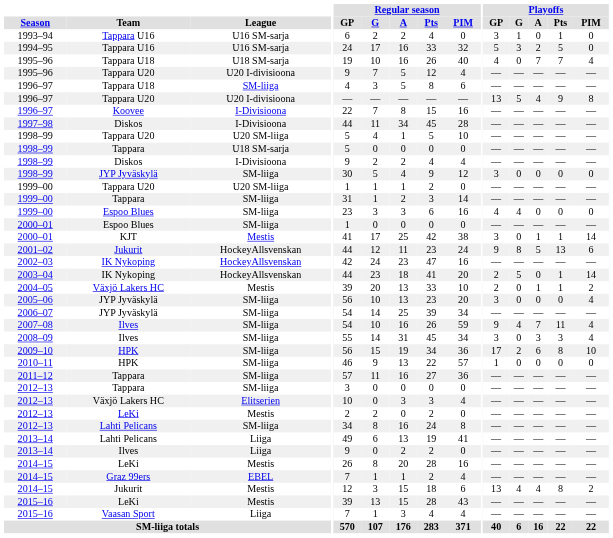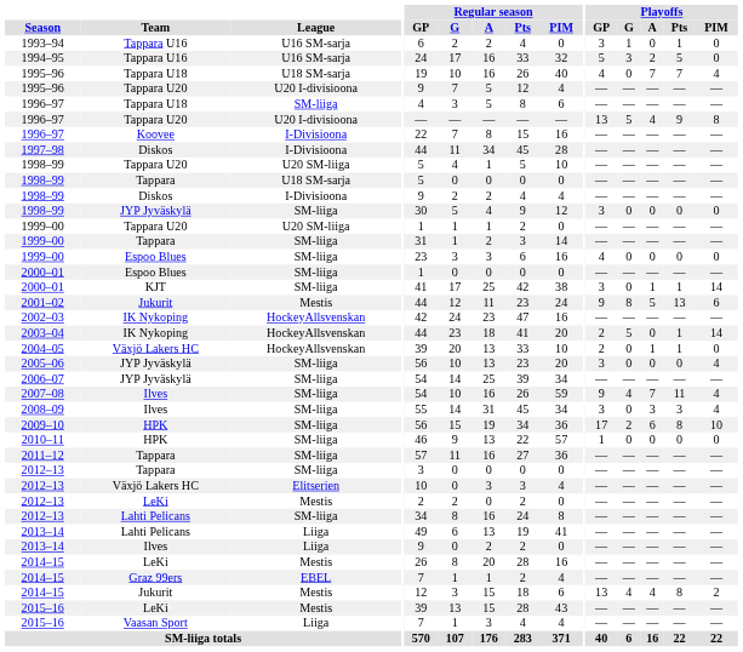 <table border="0" cellpadding="1" cellspacing="0" style="text-align:center; width:60em">
 <tr bgcolor="#e0e0e0">
 <th colspan="3" bgcolor="#ffffff"></th>
 <th rowspan="99" bgcolor="#ffffff"></th>
 <th colspan="5"><a href='#'>Regular season</a></th>
 <th rowspan="99" bgcolor="#ffffff"></th>
 <th colspan="5"><a href='#'>Playoffs</a></th>
 </tr>
 <tr bgcolor="#e0e0e0">
 <th><a href='#'>Season</a></th>
 <th>Team</th>
 <th>League</th>
 <th>GP</th>
 <th><a href='#'>G</a></th>
 <th><a href='#'>A</a></th>
 <th><a href='#'>Pts</a></th>
 <th><a href='#'>PIM</a></th>
 <th>GP</th>
 <th>G</th>
 <th>A</th>
 <th>Pts</th>
 <th>PIM</th>
 </tr>
 <tr>
 <td>1993–94</td>
 <td><a href='#'>Tappara</a> U16</td>
 <td>U16 SM-sarja</td>
 <td>6</td>
 <td>2</td>
 <td>2</td>
 <td>4</td>
 <td>0</td>
 <td>3</td>
 <td>1</td>
 <td>0</td>
 <td>1</td>
 <td>0</td>
 </tr>
 <tr bgcolor="#f0f0f0">
 <td>1994–95</td>
 <td>Tappara U16</td>
 <td>U16 SM-sarja</td>
 <td>24</td>
 <td>17</td>
 <td>16</td>
 <td>33</td>
 <td>32</td>
 <td>5</td>
 <td>3</td>
 <td>2</td>
 <td>5</td>
 <td>0</td>
 </tr>
 <tr>
 <td>1995–96</td>
 <td>Tappara U18</td>
 <td>U18 SM-sarja</td>
 <td>19</td>
 <td>10</td>
 <td>16</td>
 <td>26</td>
 <td>40</td>
 <td>4</td>
 <td>0</td>
 <td>7</td>
 <td>7</td>
 <td>4</td>
 </tr>
 <tr bgcolor="#f0f0f0">
 <td>1995–96</td>
 <td>Tappara U20</td>
 <td>U20 I-divisioona</td>
 <td>9</td>
 <td>7</td>
 <td>5</td>
 <td>12</td>
 <td>4</td>
 <td>—</td>
 <td>—</td>
 <td>—</td>
 <td>—</td>
 <td>—</td>
 </tr>
 <tr>
 <td>1996–97</td>
 <td>Tappara U18</td>
 <td><a href='#'>SM-liiga</a></td>
 <td>4</td>
 <td>3</td>
 <td>5</td>
 <td>8</td>
 <td>6</td>
 <td>—</td>
 <td>—</td>
 <td>—</td>
 <td>—</td>
 <td>—</td>
 </tr>
 <tr bgcolor="#f0f0f0">
 <td>1996–97</td>
 <td>Tappara U20</td>
 <td>U20 I-divisioona</td>
 <td>—</td>
 <td>—</td>
 <td>—</td>
 <td>—</td>
 <td>—</td>
 <td>13</td>
 <td>5</td>
 <td>4</td>
 <td>9</td>
 <td>8</td>
 </tr>
 <tr>
 <td><a href='#'>1996–97</a></td>
 <td><a href='#'>Koovee</a></td>
 <td><a href='#'>I-Divisioona</a></td>
 <td>22</td>
 <td>7</td>
 <td>8</td>
 <td>15</td>
 <td>16</td>
 <td>—</td>
 <td>—</td>
 <td>—</td>
 <td>—</td>
 <td>—</td>
 </tr>
 <tr bgcolor="#f0f0f0">
 <td><a href='#'>1997–98</a></td>
 <td>Diskos</td>
 <td>I-Divisioona</td>
 <td>44</td>
 <td>11</td>
 <td>34</td>
 <td>45</td>
 <td>28</td>
 <td>—</td>
 <td>—</td>
 <td>—</td>
 <td>—</td>
 <td>—</td>
 </tr>
 <tr>
 <td>1998–99</td>
 <td>Tappara U20</td>
 <td>U20 SM-liiga</td>
 <td>5</td>
 <td>4</td>
 <td>1</td>
 <td>5</td>
 <td>10</td>
 <td>—</td>
 <td>—</td>
 <td>—</td>
 <td>—</td>
 <td>—</td>
 </tr>
 <tr bgcolor="#f0f0f0">
 <td><a href='#'>1998–99</a></td>
 <td>Tappara</td>
 <td>U18 SM-sarja</td>
 <td>5</td>
 <td>0</td>
 <td>0</td>
 <td>0</td>
 <td>0</td>
 <td>—</td>
 <td>—</td>
 <td>—</td>
 <td>—</td>
 <td>—</td>
 </tr>
 <tr>
 <td><a href='#'>1998–99</a></td>
 <td>Diskos</td>
 <td>I-Divisioona</td>
 <td>9</td>
 <td>2</td>
 <td>2</td>
 <td>4</td>
 <td>4</td>
 <td>—</td>
 <td>—</td>
 <td>—</td>
 <td>—</td>
 <td>—</td>
 </tr>
 <tr bgcolor="#f0f0f0">
 <td><a href='#'>1998–99</a></td>
 <td><a href='#'>JYP Jyväskylä</a></td>
 <td>SM-liiga</td>
 <td>30</td>
 <td>5</td>
 <td>4</td>
 <td>9</td>
 <td>12</td>
 <td>3</td>
 <td>0</td>
 <td>0</td>
 <td>0</td>
 <td>0</td>
 </tr>
 <tr>
 <td>1999–00</td>
 <td>Tappara U20</td>
 <td>U20 SM-liiga</td>
 <td>1</td>
 <td>1</td>
 <td>1</td>
 <td>2</td>
 <td>0</td>
 <td>—</td>
 <td>—</td>
 <td>—</td>
 <td>—</td>
 <td>—</td>
 </tr>
 <tr bgcolor="#f0f0f0">
 <td><a href='#'>1999–00</a></td>
 <td>Tappara</td>
 <td>SM-liiga</td>
 <td>31</td>
 <td>1</td>
 <td>2</td>
 <td>3</td>
 <td>14</td>
 <td>—</td>
 <td>—</td>
 <td>—</td>
 <td>—</td>
 <td>—</td>
 </tr>
 <tr>
 <td><a href='#'>1999–00</a></td>
 <td><a href='#'>Espoo Blues</a></td>
 <td>SM-liiga</td>
 <td>23</td>
 <td>3</td>
 <td>3</td>
 <td>6</td>
 <td>16</td>
 <td>4</td>
-<td>4</td>
+<td>0</td>
 <td>0</td>
 <td>0</td>
 <td>0</td>
 </tr>
 <tr bgcolor="#f0f0f0">
 <td><a href='#'>2000–01</a></td>
 <td>Espoo Blues</td>
 <td>SM-liiga</td>
 <td>1</td>
 <td>0</td>
 <td>0</td>
 <td>0</td>
 <td>0</td>
 <td>—</td>
 <td>—</td>
 <td>—</td>
 <td>—</td>
 <td>—</td>
 </tr>
 <tr>
 <td><a href='#'>2000–01</a></td>
 <td>KJT</td>
-<td><a href='#'>Mestis</a></td>
+<td>SM-liiga</td>
 <td>41</td>
 <td>17</td>
 <td>25</td>
 <td>42</td>
 <td>38</td>
 <td>3</td>
 <td>0</td>
 <td>1</td>
 <td>1</td>
 <td>14</td>
 </tr>
 <tr bgcolor="#f0f0f0">
 <td><a href='#'>2001–02</a></td>
 <td><a href='#'>Jukurit</a></td>
-<td>HockeyAllsvenskan</td>
+<td>Mestis</td>
 <td>44</td>
 <td>12</td>
 <td>11</td>
 <td>23</td>
 <td>24</td>
 <td>9</td>
 <td>8</td>
 <td>5</td>
 <td>13</td>
 <td>6</td>
 </tr>
 <tr>
 <td><a href='#'>2002–03</a></td>
 <td><a href='#'>IK Nykoping</a></td>
 <td><a href='#'>HockeyAllsvenskan</a></td>
 <td>42</td>
 <td>24</td>
 <td>23</td>
 <td>47</td>
 <td>16</td>
 <td>—</td>
 <td>—</td>
 <td>—</td>
 <td>—</td>
 <td>—</td>
 </tr>
 <tr bgcolor="#f0f0f0">
 <td><a href='#'>2003–04</a></td>
 <td>IK Nykoping</td>
 <td>HockeyAllsvenskan</td>
 <td>44</td>
 <td>23</td>
 <td>18</td>
 <td>41</td>
 <td>20</td>
 <td>2</td>
 <td>5</td>
 <td>0</td>
 <td>1</td>
 <td>14</td>
 </tr>
 <tr>
 <td><a href='#'>2004–05</a></td>
 <td><a href='#'>Växjö Lakers HC</a></td>
-<td>Mestis</td>
+<td>HockeyAllsvenskan</td>
 <td>39</td>
 <td>20</td>
 <td>13</td>
 <td>33</td>
 <td>10</td>
 <td>2</td>
 <td>0</td>
 <td>1</td>
 <td>1</td>
-<td>2</td>
+<td>0</td>
 </tr>
 <tr bgcolor="#f0f0f0">
 <td><a href='#'>2005–06</a></td>
 <td>JYP Jyväskylä</td>
 <td>SM-liiga</td>
 <td>56</td>
 <td>10</td>
 <td>13</td>
 <td>23</td>
 <td>20</td>
 <td>3</td>
 <td>0</td>
 <td>0</td>
 <td>0</td>
 <td>4</td>
 </tr>
 <tr>
 <td><a href='#'>2006–07</a></td>
 <td>JYP Jyväskylä</td>
 <td>SM-liiga</td>
 <td>54</td>
 <td>14</td>
 <td>25</td>
 <td>39</td>
 <td>34</td>
 <td>—</td>
 <td>—</td>
 <td>—</td>
 <td>—</td>
 <td>—</td>
 </tr>
 <tr bgcolor="#f0f0f0">
 <td><a href='#'>2007–08</a></td>
 <td><a href='#'>Ilves</a></td>
 <td>SM-liiga</td>
 <td>54</td>
 <td>10</td>
 <td>16</td>
 <td>26</td>
 <td>59</td>
 <td>9</td>
 <td>4</td>
 <td>7</td>
 <td>11</td>
 <td>4</td>
 </tr>
 <tr>
 <td><a href='#'>2008–09</a></td>
 <td>Ilves</td>
 <td>SM-liiga</td>
 <td>55</td>
 <td>14</td>
 <td>31</td>
 <td>45</td>
 <td>34</td>
 <td>3</td>
 <td>0</td>
 <td>3</td>
 <td>3</td>
 <td>4</td>
 </tr>
 <tr bgcolor="#f0f0f0">
 <td><a href='#'>2009–10</a></td>
 <td><a href='#'>HPK</a></td>
 <td>SM-liiga</td>
 <td>56</td>
 <td>15</td>
 <td>19</td>
 <td>34</td>
 <td>36</td>
 <td>17</td>
 <td>2</td>
 <td>6</td>
 <td>8</td>
 <td>10</td>
 </tr>
 <tr>
 <td><a href='#'>2010–11</a></td>
 <td>HPK</td>
 <td>SM-liiga</td>
 <td>46</td>
 <td>9</td>
 <td>13</td>
 <td>22</td>
 <td>57</td>
 <td>1</td>
 <td>0</td>
 <td>0</td>
 <td>0</td>
 <td>0</td>
 </tr>
 <tr bgcolor="#f0f0f0">
 <td><a href='#'>2011–12</a></td>
 <td>Tappara</td>
 <td>SM-liiga</td>
 <td>57</td>
 <td>11</td>
 <td>16</td>
 <td>27</td>
 <td>36</td>
 <td>—</td>
 <td>—</td>
 <td>—</td>
 <td>—</td>
 <td>—</td>
 </tr>
 <tr>
 <td><a href='#'>2012–13</a></td>
 <td>Tappara</td>
 <td>SM-liiga</td>
 <td>3</td>
 <td>0</td>
 <td>0</td>
 <td>0</td>
 <td>0</td>
 <td>—</td>
 <td>—</td>
 <td>—</td>
 <td>—</td>
 <td>—</td>
 </tr>
 <tr bgcolor="#f0f0f0">
 <td><a href='#'>2012–13</a></td>
 <td>Växjö Lakers HC</td>
 <td><a href='#'>Elitserien</a></td>
 <td>10</td>
 <td>0</td>
 <td>3</td>
 <td>3</td>
 <td>4</td>
 <td>—</td>
 <td>—</td>
 <td>—</td>
 <td>—</td>
 <td>—</td>
 </tr>
 <tr>
 <td><a href='#'>2012–13</a></td>
 <td><a href='#'>LeKi</a></td>
 <td>Mestis</td>
 <td>2</td>
 <td>2</td>
 <td>0</td>
 <td>2</td>
 <td>0</td>
 <td>—</td>
 <td>—</td>
 <td>—</td>
 <td>—</td>
 <td>—</td>
 </tr>
 <tr bgcolor="#f0f0f0">
 <td><a href='#'>2012–13</a></td>
 <td><a href='#'>Lahti Pelicans</a></td>
 <td>SM-liiga</td>
 <td>34</td>
 <td>8</td>
 <td>16</td>
 <td>24</td>
 <td>8</td>
 <td>—</td>
 <td>—</td>
 <td>—</td>
 <td>—</td>
 <td>—</td>
 </tr>
 <tr>
 <td><a href='#'>2013–14</a></td>
 <td>Lahti Pelicans</td>
 <td>Liiga</td>
 <td>49</td>
 <td>6</td>
 <td>13</td>
 <td>19</td>
 <td>41</td>
 <td>—</td>
 <td>—</td>
 <td>—</td>
 <td>—</td>
 <td>—</td>
 </tr>
 <tr bgcolor="#f0f0f0">
 <td><a href='#'>2013–14</a></td>
 <td>Ilves</td>
 <td>Liiga</td>
 <td>9</td>
 <td>0</td>
 <td>2</td>
 <td>2</td>
 <td>0</td>
 <td>—</td>
 <td>—</td>
 <td>—</td>
 <td>—</td>
 <td>—</td>
 </tr>
 <tr>
 <td><a href='#'>2014–15</a></td>
 <td>LeKi</td>
 <td>Mestis</td>
 <td>26</td>
 <td>8</td>
 <td>20</td>
 <td>28</td>
 <td>16</td>
 <td>—</td>
 <td>—</td>
 <td>—</td>
 <td>—</td>
 <td>—</td>
 </tr>
 <tr bgcolor="#f0f0f0">
 <td><a href='#'>2014–15</a></td>
 <td><a href='#'>Graz 99ers</a></td>
 <td><a href='#'>EBEL</a></td>
 <td>7</td>
 <td>1</td>
 <td>1</td>
 <td>2</td>
 <td>4</td>
 <td>—</td>
 <td>—</td>
 <td>—</td>
 <td>—</td>
 <td>—</td>
 </tr>
 <tr>
 <td><a href='#'>2014–15</a></td>
 <td>Jukurit</td>
 <td>Mestis</td>
 <td>12</td>
 <td>3</td>
 <td>15</td>
 <td>18</td>
 <td>6</td>
 <td>13</td>
 <td>4</td>
 <td>4</td>
 <td>8</td>
 <td>2</td>
 </tr>
 <tr bgcolor="#f0f0f0">
 <td><a href='#'>2015–16</a></td>
 <td>LeKi</td>
 <td>Mestis</td>
 <td>39</td>
 <td>13</td>
 <td>15</td>
 <td>28</td>
 <td>43</td>
 <td>—</td>
 <td>—</td>
 <td>—</td>
 <td>—</td>
 <td>—</td>
 </tr>
 <tr>
 <td><a href='#'>2015–16</a></td>
 <td><a href='#'>Vaasan Sport</a></td>
 <td>Liiga</td>
 <td>7</td>
 <td>1</td>
 <td>3</td>
 <td>4</td>
 <td>4</td>
 <td>—</td>
 <td>—</td>
 <td>—</td>
 <td>—</td>
 <td>—</td>
 </tr>
 <tr>
 </tr>
 <tr ALIGN="center" bgcolor="#e0e0e0">
 <th colspan="3">SM-liiga totals</th>
 <th ALIGN="center">570</th>
 <th ALIGN="center">107</th>
 <th ALIGN="center">176</th>
 <th ALIGN="center">283</th>
 <th ALIGN="center">371</th>
 <th ALIGN="center">40</th>
 <th ALIGN="center">6</th>
 <th ALIGN="center">16</th>
 <th ALIGN="center">22</th>
 <th ALIGN="center">22</th>
 </tr>
 </table>
